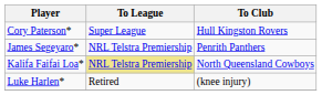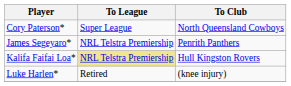 <table class="wikitable" style="font-size:90%">
 <tr bgcolor="#efefef">
 <th width=" ">Player</th>
 <th width=" ">To League</th>
 <th width=" ">To Club</th>
 </tr>
 <tr>
 <td> <a href='#'>Cory Paterson</a>*</td>
 <td><a href='#'>Super League</a></td>
-<td> <a href='#'>Hull Kingston Rovers</a></td>
+<td> <a href='#'>North Queensland Cowboys</a></td>
 </tr>
 <tr>
 <td> <a href='#'>James Segeyaro</a>*</td>
 <td><a href='#'>NRL Telstra Premiership</a></td>
 <td> <a href='#'>Penrith Panthers</a></td>
 </tr>
 <tr>
 <td> <a href='#'>Kalifa Faifai Loa</a>*</td>
 <td style="background: khaki;"><a href='#'>NRL Telstra Premiership</a></td>
-<td> <a href='#'>North Queensland Cowboys</a></td>
+<td> <a href='#'>Hull Kingston Rovers</a></td>
 </tr>
 <tr>
 <td> <a href='#'>Luke Harlen</a>*</td>
 <td>Retired</td>
 <td>(knee injury)</td>
 </tr>
 <tr>
 </tr>
 </table>
